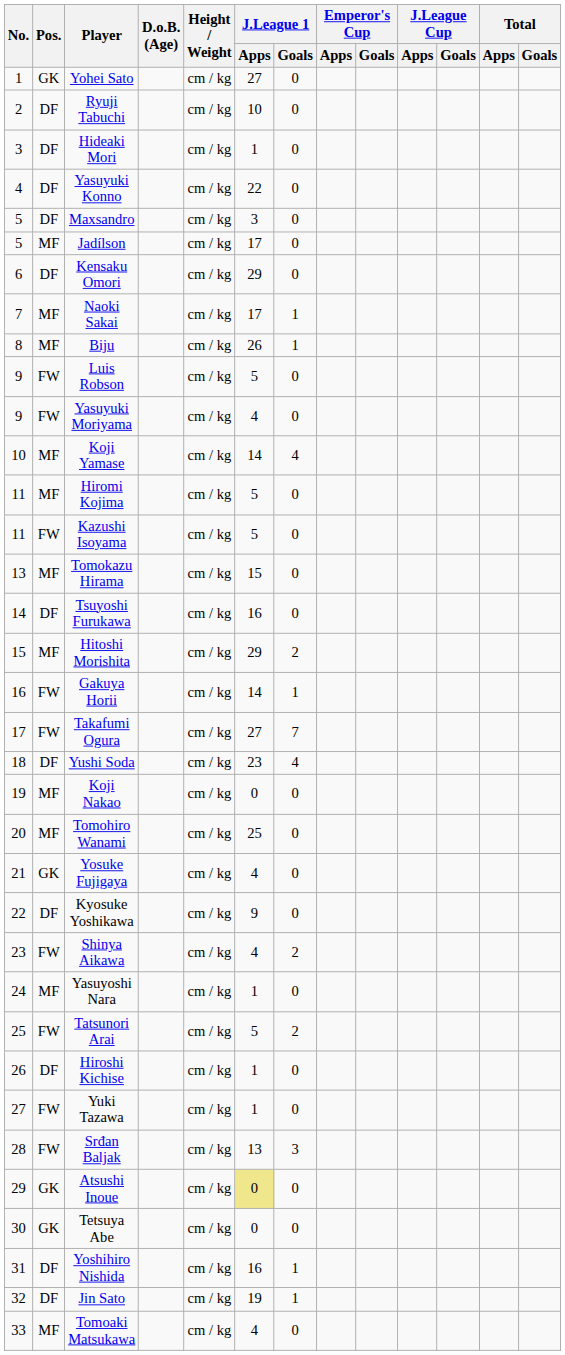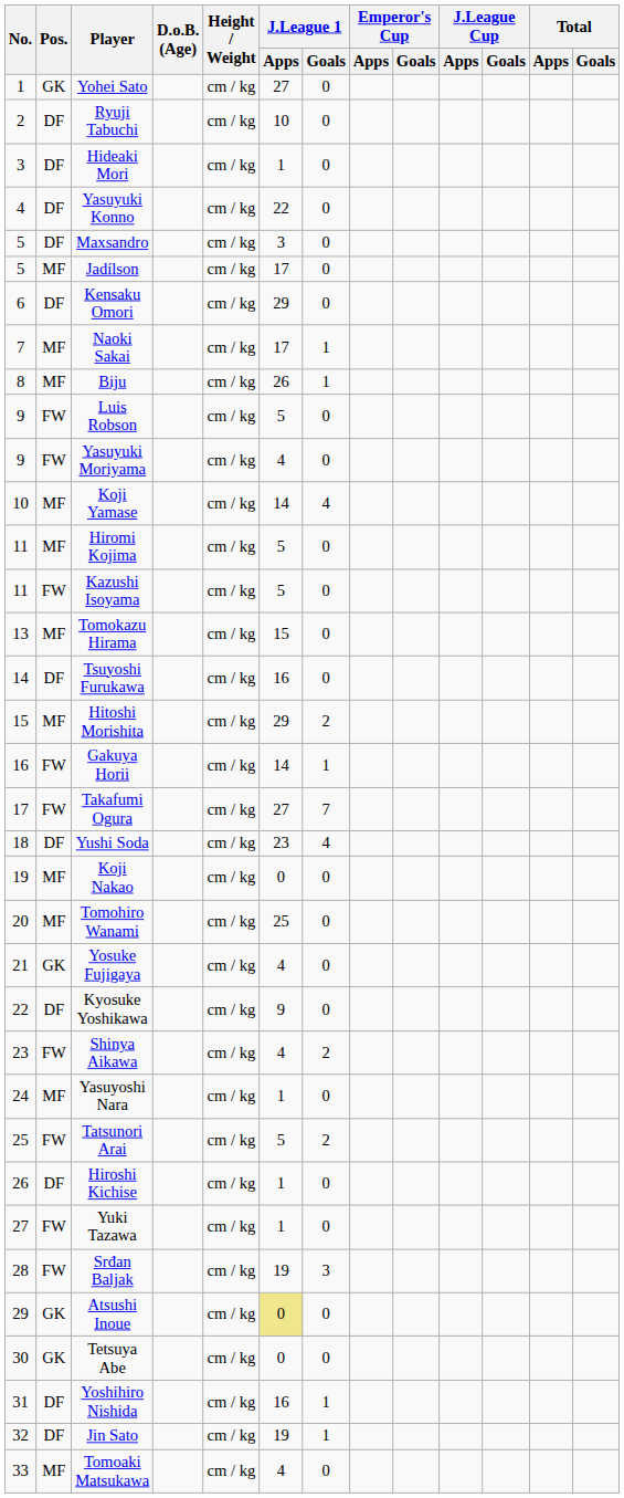 <table class="wikitable" style="text-align:center;">
 <tr>
 <th rowspan="2">No.</th>
 <th rowspan="2">Pos.</th>
 <th rowspan="2">Player</th>
 <th rowspan="2">D.o.B. (Age)</th>
 <th rowspan="2">Height / Weight</th>
 <th colspan="2"><a href='#'>J.League 1</a></th>
 <th colspan="2"><a href='#'>Emperor's Cup</a></th>
 <th colspan="2"><a href='#'>J.League Cup</a></th>
 <th colspan="2">Total</th>
 </tr>
 <tr>
 <th>Apps</th>
 <th>Goals</th>
 <th>Apps</th>
 <th>Goals</th>
 <th>Apps</th>
 <th>Goals</th>
 <th>Apps</th>
 <th>Goals</th>
 </tr>
 <tr>
 <td>1</td>
 <td>GK</td>
 <td><a href='#'>Yohei Sato</a></td>
 <td></td>
 <td>cm / kg</td>
 <td>27</td>
 <td>0</td>
 <td></td>
 <td></td>
 <td></td>
 <td></td>
 <td></td>
 <td></td>
 </tr>
 <tr>
 <td>2</td>
 <td>DF</td>
 <td><a href='#'>Ryuji Tabuchi</a></td>
 <td></td>
 <td>cm / kg</td>
 <td>10</td>
 <td>0</td>
 <td></td>
 <td></td>
 <td></td>
 <td></td>
 <td></td>
 <td></td>
 </tr>
 <tr>
 <td>3</td>
 <td>DF</td>
 <td><a href='#'>Hideaki Mori</a></td>
 <td></td>
 <td>cm / kg</td>
 <td>1</td>
 <td>0</td>
 <td></td>
 <td></td>
 <td></td>
 <td></td>
 <td></td>
 <td></td>
 </tr>
 <tr>
 <td>4</td>
 <td>DF</td>
 <td><a href='#'>Yasuyuki Konno</a></td>
 <td></td>
 <td>cm / kg</td>
 <td>22</td>
 <td>0</td>
 <td></td>
 <td></td>
 <td></td>
 <td></td>
 <td></td>
 <td></td>
 </tr>
 <tr>
 <td>5</td>
 <td>DF</td>
 <td><a href='#'>Maxsandro</a></td>
 <td></td>
 <td>cm / kg</td>
 <td>3</td>
 <td>0</td>
 <td></td>
 <td></td>
 <td></td>
 <td></td>
 <td></td>
 <td></td>
 </tr>
 <tr>
 <td>5</td>
 <td>MF</td>
 <td><a href='#'>Jadílson</a></td>
 <td></td>
 <td>cm / kg</td>
 <td>17</td>
 <td>0</td>
 <td></td>
 <td></td>
 <td></td>
 <td></td>
 <td></td>
 <td></td>
 </tr>
 <tr>
 <td>6</td>
 <td>DF</td>
 <td><a href='#'>Kensaku Omori</a></td>
 <td></td>
 <td>cm / kg</td>
 <td>29</td>
 <td>0</td>
 <td></td>
 <td></td>
 <td></td>
 <td></td>
 <td></td>
 <td></td>
 </tr>
 <tr>
 <td>7</td>
 <td>MF</td>
 <td><a href='#'>Naoki Sakai</a></td>
 <td></td>
 <td>cm / kg</td>
 <td>17</td>
 <td>1</td>
 <td></td>
 <td></td>
 <td></td>
 <td></td>
 <td></td>
 <td></td>
 </tr>
 <tr>
 <td>8</td>
 <td>MF</td>
 <td><a href='#'>Biju</a></td>
 <td></td>
 <td>cm / kg</td>
 <td>26</td>
 <td>1</td>
 <td></td>
 <td></td>
 <td></td>
 <td></td>
 <td></td>
 <td></td>
 </tr>
 <tr>
 <td>9</td>
 <td>FW</td>
 <td><a href='#'>Luis Robson</a></td>
 <td></td>
 <td>cm / kg</td>
 <td>5</td>
 <td>0</td>
 <td></td>
 <td></td>
 <td></td>
 <td></td>
 <td></td>
 <td></td>
 </tr>
 <tr>
 <td>9</td>
 <td>FW</td>
 <td><a href='#'>Yasuyuki Moriyama</a></td>
 <td></td>
 <td>cm / kg</td>
 <td>4</td>
 <td>0</td>
 <td></td>
 <td></td>
 <td></td>
 <td></td>
 <td></td>
 <td></td>
 </tr>
 <tr>
 <td>10</td>
 <td>MF</td>
 <td><a href='#'>Koji Yamase</a></td>
 <td></td>
 <td>cm / kg</td>
 <td>14</td>
 <td>4</td>
 <td></td>
 <td></td>
 <td></td>
 <td></td>
 <td></td>
 <td></td>
 </tr>
 <tr>
 <td>11</td>
 <td>MF</td>
 <td><a href='#'>Hiromi Kojima</a></td>
 <td></td>
 <td>cm / kg</td>
 <td>5</td>
 <td>0</td>
 <td></td>
 <td></td>
 <td></td>
 <td></td>
 <td></td>
 <td></td>
 </tr>
 <tr>
 <td>11</td>
 <td>FW</td>
 <td><a href='#'>Kazushi Isoyama</a></td>
 <td></td>
 <td>cm / kg</td>
 <td>5</td>
 <td>0</td>
 <td></td>
 <td></td>
 <td></td>
 <td></td>
 <td></td>
 <td></td>
 </tr>
 <tr>
 <td>13</td>
 <td>MF</td>
 <td><a href='#'>Tomokazu Hirama</a></td>
 <td></td>
 <td>cm / kg</td>
 <td>15</td>
 <td>0</td>
 <td></td>
 <td></td>
 <td></td>
 <td></td>
 <td></td>
 <td></td>
 </tr>
 <tr>
 <td>14</td>
 <td>DF</td>
 <td><a href='#'>Tsuyoshi Furukawa</a></td>
 <td></td>
 <td>cm / kg</td>
 <td>16</td>
 <td>0</td>
 <td></td>
 <td></td>
 <td></td>
 <td></td>
 <td></td>
 <td></td>
 </tr>
 <tr>
 <td>15</td>
 <td>MF</td>
 <td><a href='#'>Hitoshi Morishita</a></td>
 <td></td>
 <td>cm / kg</td>
 <td>29</td>
 <td>2</td>
 <td></td>
 <td></td>
 <td></td>
 <td></td>
 <td></td>
 <td></td>
 </tr>
 <tr>
 <td>16</td>
 <td>FW</td>
 <td><a href='#'>Gakuya Horii</a></td>
 <td></td>
 <td>cm / kg</td>
 <td>14</td>
 <td>1</td>
 <td></td>
 <td></td>
 <td></td>
 <td></td>
 <td></td>
 <td></td>
 </tr>
 <tr>
 <td>17</td>
 <td>FW</td>
 <td><a href='#'>Takafumi Ogura</a></td>
 <td></td>
 <td>cm / kg</td>
 <td>27</td>
 <td>7</td>
 <td></td>
 <td></td>
 <td></td>
 <td></td>
 <td></td>
 <td></td>
 </tr>
 <tr>
 <td>18</td>
 <td>DF</td>
 <td><a href='#'>Yushi Soda</a></td>
 <td></td>
 <td>cm / kg</td>
 <td>23</td>
 <td>4</td>
 <td></td>
 <td></td>
 <td></td>
 <td></td>
 <td></td>
 <td></td>
 </tr>
 <tr>
 <td>19</td>
 <td>MF</td>
 <td><a href='#'>Koji Nakao</a></td>
 <td></td>
 <td>cm / kg</td>
 <td>0</td>
 <td>0</td>
 <td></td>
 <td></td>
 <td></td>
 <td></td>
 <td></td>
 <td></td>
 </tr>
 <tr>
 <td>20</td>
 <td>MF</td>
 <td><a href='#'>Tomohiro Wanami</a></td>
 <td></td>
 <td>cm / kg</td>
 <td>25</td>
 <td>0</td>
 <td></td>
 <td></td>
 <td></td>
 <td></td>
 <td></td>
 <td></td>
 </tr>
 <tr>
 <td>21</td>
 <td>GK</td>
 <td><a href='#'>Yosuke Fujigaya</a></td>
 <td></td>
 <td>cm / kg</td>
 <td>4</td>
 <td>0</td>
 <td></td>
 <td></td>
 <td></td>
 <td></td>
 <td></td>
 <td></td>
 </tr>
 <tr>
 <td>22</td>
 <td>DF</td>
 <td>Kyosuke Yoshikawa</td>
 <td></td>
 <td>cm / kg</td>
 <td>9</td>
 <td>0</td>
 <td></td>
 <td></td>
 <td></td>
 <td></td>
 <td></td>
 <td></td>
 </tr>
 <tr>
 <td>23</td>
 <td>FW</td>
 <td><a href='#'>Shinya Aikawa</a></td>
 <td></td>
 <td>cm / kg</td>
 <td>4</td>
 <td>2</td>
 <td></td>
 <td></td>
 <td></td>
 <td></td>
 <td></td>
 <td></td>
 </tr>
 <tr>
 <td>24</td>
 <td>MF</td>
 <td>Yasuyoshi Nara</td>
 <td></td>
 <td>cm / kg</td>
 <td>1</td>
 <td>0</td>
 <td></td>
 <td></td>
 <td></td>
 <td></td>
 <td></td>
 <td></td>
 </tr>
 <tr>
 <td>25</td>
 <td>FW</td>
 <td><a href='#'>Tatsunori Arai</a></td>
 <td></td>
 <td>cm / kg</td>
 <td>5</td>
 <td>2</td>
 <td></td>
 <td></td>
 <td></td>
 <td></td>
 <td></td>
 <td></td>
 </tr>
 <tr>
 <td>26</td>
 <td>DF</td>
 <td><a href='#'>Hiroshi Kichise</a></td>
 <td></td>
 <td>cm / kg</td>
 <td>1</td>
 <td>0</td>
 <td></td>
 <td></td>
 <td></td>
 <td></td>
 <td></td>
 <td></td>
 </tr>
 <tr>
 <td>27</td>
 <td>FW</td>
 <td>Yuki Tazawa</td>
 <td></td>
 <td>cm / kg</td>
 <td>1</td>
 <td>0</td>
 <td></td>
 <td></td>
 <td></td>
 <td></td>
 <td></td>
 <td></td>
 </tr>
 <tr>
 <td>28</td>
 <td>FW</td>
 <td><a href='#'>Srđan Baljak</a></td>
 <td></td>
 <td>cm / kg</td>
-<td>13</td>
+<td>19</td>
 <td>3</td>
 <td></td>
 <td></td>
 <td></td>
 <td></td>
 <td></td>
 <td></td>
 </tr>
 <tr>
 <td>29</td>
 <td>GK</td>
 <td><a href='#'>Atsushi Inoue</a></td>
 <td></td>
 <td>cm / kg</td>
 <td style="background: khaki;">0</td>
 <td>0</td>
 <td></td>
 <td></td>
 <td></td>
 <td></td>
 <td></td>
 <td></td>
 </tr>
 <tr>
 <td>30</td>
 <td>GK</td>
 <td>Tetsuya Abe</td>
 <td></td>
 <td>cm / kg</td>
 <td>0</td>
 <td>0</td>
 <td></td>
 <td></td>
 <td></td>
 <td></td>
 <td></td>
 <td></td>
 </tr>
 <tr>
 <td>31</td>
 <td>DF</td>
 <td><a href='#'>Yoshihiro Nishida</a></td>
 <td></td>
 <td>cm / kg</td>
 <td>16</td>
 <td>1</td>
 <td></td>
 <td></td>
 <td></td>
 <td></td>
 <td></td>
 <td></td>
 </tr>
 <tr>
 <td>32</td>
 <td>DF</td>
 <td><a href='#'>Jin Sato</a></td>
 <td></td>
 <td>cm / kg</td>
 <td>19</td>
 <td>1</td>
 <td></td>
 <td></td>
 <td></td>
 <td></td>
 <td></td>
 <td></td>
 </tr>
 <tr>
 <td>33</td>
 <td>MF</td>
 <td><a href='#'>Tomoaki Matsukawa</a></td>
 <td></td>
 <td>cm / kg</td>
 <td>4</td>
 <td>0</td>
 <td></td>
 <td></td>
 <td></td>
 <td></td>
 <td></td>
 <td></td>
 </tr>
 </table>
